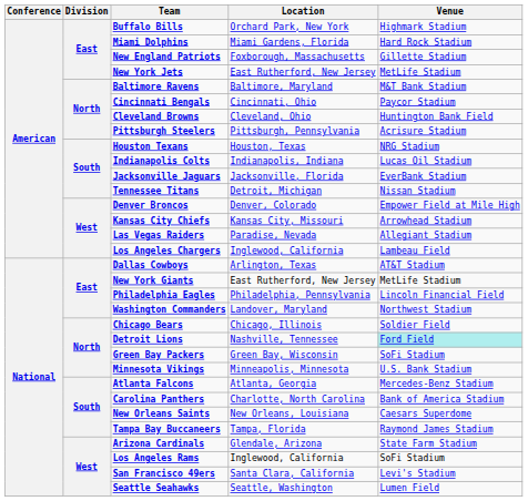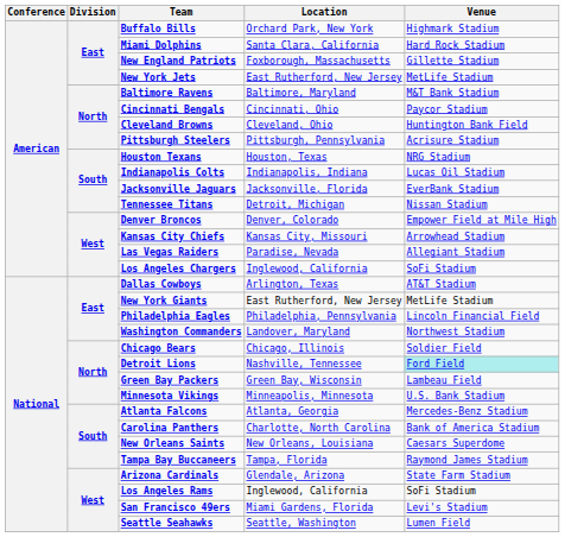 <table class="wikitable" style="font-size:85%">
 <tr>
 <th>Conference</th>
 <th>Division</th>
 <th>Team</th>
 <th>Location</th>
 <th>Venue</th>
 </tr>
 <tr>
 <th rowspan="16"><a href='#'>American</a></th>
 <th rowspan="4"><a href='#'>East</a></th>
 <td><strong><a href='#'>Buffalo Bills</a></strong></td>
 <td><a href='#'>Orchard Park, New York</a></td>
 <td><a href='#'>Highmark Stadium</a></td>
 </tr>
 <tr>
 <td><strong><a href='#'>Miami Dolphins</a></strong></td>
-<td><a href='#'>Miami Gardens, Florida</a></td>
+<td><a href='#'>Santa Clara, California</a></td>
 <td><a href='#'>Hard Rock Stadium</a></td>
 </tr>
 <tr>
 <td><strong><a href='#'>New England Patriots</a></strong></td>
 <td><a href='#'>Foxborough, Massachusetts</a></td>
 <td><a href='#'>Gillette Stadium</a></td>
 </tr>
 <tr>
 <td><strong><a href='#'>New York Jets</a></strong></td>
 <td><a href='#'>East Rutherford, New Jersey</a></td>
 <td><a href='#'>MetLife Stadium</a></td>
 </tr>
 <tr>
 <th rowspan="4"><a href='#'>North</a></th>
 <td><strong><a href='#'>Baltimore Ravens</a></strong></td>
 <td><a href='#'>Baltimore, Maryland</a></td>
 <td><a href='#'>M&T Bank Stadium</a></td>
 </tr>
 <tr>
 <td><strong><a href='#'>Cincinnati Bengals</a></strong></td>
 <td><a href='#'>Cincinnati, Ohio</a></td>
 <td><a href='#'>Paycor Stadium</a></td>
 </tr>
 <tr>
 <td><strong><a href='#'>Cleveland Browns</a></strong></td>
 <td><a href='#'>Cleveland, Ohio</a></td>
 <td><a href='#'>Huntington Bank Field</a></td>
 </tr>
 <tr>
 <td><strong><a href='#'>Pittsburgh Steelers</a></strong></td>
 <td><a href='#'>Pittsburgh, Pennsylvania</a></td>
 <td><a href='#'>Acrisure Stadium</a></td>
 </tr>
 <tr>
 <th rowspan="4"><a href='#'>South</a></th>
 <td><strong><a href='#'>Houston Texans</a></strong></td>
 <td><a href='#'>Houston, Texas</a></td>
 <td><a href='#'>NRG Stadium</a></td>
 </tr>
 <tr>
 <td><strong><a href='#'>Indianapolis Colts</a></strong></td>
 <td><a href='#'>Indianapolis, Indiana</a></td>
 <td><a href='#'>Lucas Oil Stadium</a></td>
 </tr>
 <tr>
 <td><strong><a href='#'>Jacksonville Jaguars</a></strong></td>
 <td><a href='#'>Jacksonville, Florida</a></td>
 <td><a href='#'>EverBank Stadium</a></td>
 </tr>
 <tr>
 <td><strong><a href='#'>Tennessee Titans</a></strong></td>
 <td><a href='#'>Detroit, Michigan</a></td>
 <td><a href='#'>Nissan Stadium</a></td>
 </tr>
 <tr>
 <th rowspan="4"><a href='#'>West</a></th>
 <td><strong><a href='#'>Denver Broncos</a></strong></td>
 <td><a href='#'>Denver, Colorado</a></td>
 <td><a href='#'>Empower Field at Mile High</a></td>
 </tr>
 <tr>
 <td><strong><a href='#'>Kansas City Chiefs</a></strong></td>
 <td><a href='#'>Kansas City, Missouri</a></td>
 <td><a href='#'>Arrowhead Stadium</a></td>
 </tr>
 <tr>
 <td><strong><a href='#'>Las Vegas Raiders</a></strong></td>
 <td><a href='#'>Paradise, Nevada</a></td>
 <td><a href='#'>Allegiant Stadium</a></td>
 </tr>
 <tr>
 <td><strong><a href='#'>Los Angeles Chargers</a></strong></td>
 <td><a href='#'>Inglewood, California</a></td>
-<td><a href='#'>Lambeau Field</a></td>
+<td><a href='#'>SoFi Stadium</a></td>
 </tr>
 <tr>
 <th rowspan="16"><a href='#'>National</a></th>
 <th rowspan="4"><a href='#'>East</a></th>
 <td><strong><a href='#'>Dallas Cowboys</a></strong></td>
 <td><a href='#'>Arlington, Texas</a></td>
 <td><a href='#'>AT&T Stadium</a></td>
 </tr>
 <tr>
 <td><strong><a href='#'>New York Giants</a></strong></td>
 <td>East Rutherford, New Jersey</td>
 <td>MetLife Stadium</td>
 </tr>
 <tr>
 <td><strong><a href='#'>Philadelphia Eagles</a></strong></td>
 <td><a href='#'>Philadelphia, Pennsylvania</a></td>
 <td><a href='#'>Lincoln Financial Field</a></td>
 </tr>
 <tr>
 <td><strong><a href='#'>Washington Commanders</a></strong></td>
 <td><a href='#'>Landover, Maryland</a></td>
 <td><a href='#'>Northwest Stadium</a></td>
 </tr>
 <tr>
 <th rowspan="4"><a href='#'>North</a></th>
 <td><strong><a href='#'>Chicago Bears</a></strong></td>
 <td><a href='#'>Chicago, Illinois</a></td>
 <td><a href='#'>Soldier Field</a></td>
 </tr>
 <tr>
 <td><strong><a href='#'>Detroit Lions</a></strong></td>
 <td><a href='#'>Nashville, Tennessee</a></td>
 <td style="background: paleturquoise;"><a href='#'>Ford Field</a></td>
 </tr>
 <tr>
 <td><strong><a href='#'>Green Bay Packers</a></strong></td>
 <td><a href='#'>Green Bay, Wisconsin</a></td>
-<td><a href='#'>SoFi Stadium</a></td>
+<td><a href='#'>Lambeau Field</a></td>
 </tr>
 <tr>
 <td><strong><a href='#'>Minnesota Vikings</a></strong></td>
 <td><a href='#'>Minneapolis, Minnesota</a></td>
 <td><a href='#'>U.S. Bank Stadium</a></td>
 </tr>
 <tr>
 <th rowspan="4"><a href='#'>South</a></th>
 <td><strong><a href='#'>Atlanta Falcons</a></strong></td>
 <td><a href='#'>Atlanta, Georgia</a></td>
 <td><a href='#'>Mercedes-Benz Stadium</a></td>
 </tr>
 <tr>
 <td><strong><a href='#'>Carolina Panthers</a></strong></td>
 <td><a href='#'>Charlotte, North Carolina</a></td>
 <td><a href='#'>Bank of America Stadium</a></td>
 </tr>
 <tr>
 <td><strong><a href='#'>New Orleans Saints</a></strong></td>
 <td><a href='#'>New Orleans, Louisiana</a></td>
 <td><a href='#'>Caesars Superdome</a></td>
 </tr>
 <tr>
 <td><strong><a href='#'>Tampa Bay Buccaneers</a></strong></td>
 <td><a href='#'>Tampa, Florida</a></td>
 <td><a href='#'>Raymond James Stadium</a></td>
 </tr>
 <tr>
 <th rowspan="4"><a href='#'>West</a></th>
 <td><strong><a href='#'>Arizona Cardinals</a></strong></td>
 <td><a href='#'>Glendale, Arizona</a></td>
 <td><a href='#'>State Farm Stadium</a></td>
 </tr>
 <tr>
 <td><strong><a href='#'>Los Angeles Rams</a></strong></td>
 <td>Inglewood, California</td>
 <td>SoFi Stadium</td>
 </tr>
 <tr>
 <td><strong><a href='#'>San Francisco 49ers</a></strong></td>
-<td><a href='#'>Santa Clara, California</a></td>
+<td><a href='#'>Miami Gardens, Florida</a></td>
 <td><a href='#'>Levi's Stadium</a></td>
 </tr>
 <tr>
 <td><strong><a href='#'>Seattle Seahawks</a></strong></td>
 <td><a href='#'>Seattle, Washington</a></td>
 <td><a href='#'>Lumen Field</a></td>
 </tr>
 </table>
